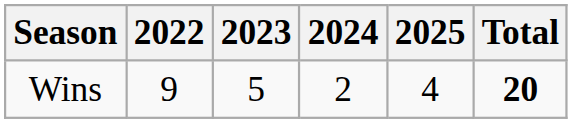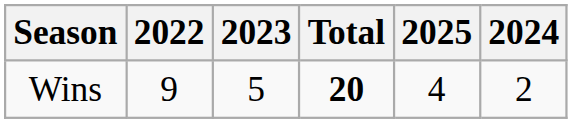 <table class="wikitable">
 <tr>
 <th>Season</th>
 <th>2022</th>
 <th>2023</th>
+<th>Total</th>
+<th>2025</th>
 <th>2024</th>
-<th>2025</th>
-<th>Total</th>
 </tr>
 <tr align="center">
 <td>Wins</td>
 <td>9</td>
 <td>5</td>
+<td><strong>20</strong></td>
+<td>4</td>
 <td>2</td>
-<td>4</td>
-<td><strong>20</strong></td>
 </tr>
 </table>
